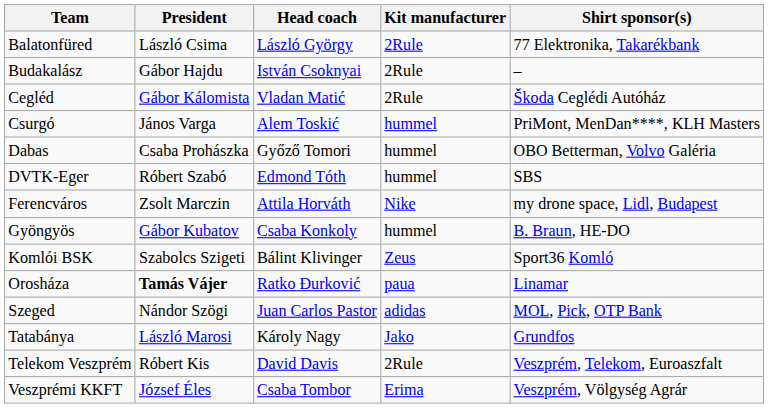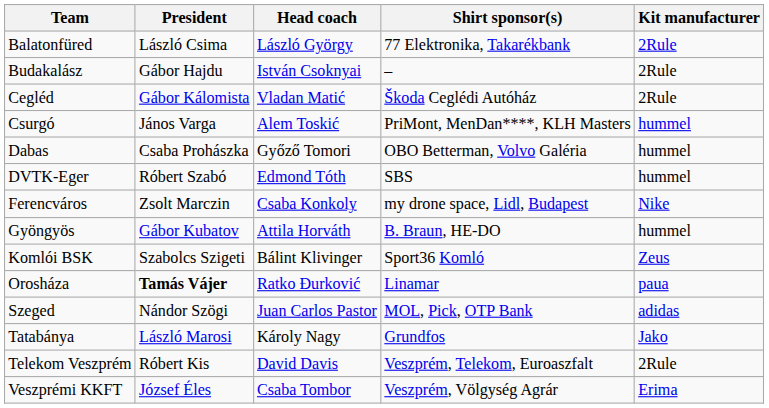 <table class="wikitable sortable" left; style="font-size:95%;">
 <tr>
 <th>Team</th>
 <th>President</th>
 <th>Head coach</th>
+<th>Shirt sponsor(s)</th>
 <th>Kit manufacturer</th>
-<th>Shirt sponsor(s)</th>
 </tr>
 <tr>
 <td> Balatonfüred</td>
 <td>László Csima</td>
 <td> <a href='#'>László György</a></td>
+<td>77 Elektronika, <a href='#'>Takarékbank</a></td>
 <td><a href='#'>2Rule</a></td>
-<td>77 Elektronika, <a href='#'>Takarékbank</a></td>
 </tr>
 <tr>
 <td> Budakalász</td>
 <td>Gábor Hajdu</td>
 <td> <a href='#'>István Csoknyai</a></td>
+<td>–</td>
 <td>2Rule</td>
-<td>–</td>
 </tr>
 <tr>
 <td> Cegléd</td>
 <td><a href='#'>Gábor Kálomista</a></td>
 <td> <a href='#'>Vladan Matić</a></td>
+<td><a href='#'>Škoda</a> Ceglédi Autóház</td>
 <td>2Rule</td>
-<td><a href='#'>Škoda</a> Ceglédi Autóház</td>
 </tr>
 <tr>
 <td> Csurgó</td>
 <td>János Varga</td>
 <td> <a href='#'>Alem Toskić</a></td>
+<td>PriMont, MenDan****, KLH Masters</td>
 <td><a href='#'>hummel</a></td>
-<td>PriMont, MenDan****, KLH Masters</td>
 </tr>
 <tr>
 <td> Dabas</td>
 <td>Csaba Prohászka</td>
 <td> Győző Tomori</td>
+<td>OBO Betterman, <a href='#'>Volvo</a> Galéria</td>
 <td>hummel</td>
-<td>OBO Betterman, <a href='#'>Volvo</a> Galéria</td>
 </tr>
 <tr>
 <td> DVTK-Eger</td>
 <td>Róbert Szabó</td>
 <td> <a href='#'>Edmond Tóth</a></td>
+<td>SBS</td>
 <td>hummel</td>
-<td>SBS</td>
 </tr>
 <tr>
 <td> Ferencváros</td>
 <td>Zsolt Marczin</td>
-<td> <a href='#'>Attila Horváth</a></td>
+<td> <a href='#'>Csaba Konkoly</a></td>
+<td>my drone space, <a href='#'>Lidl</a>, <a href='#'>Budapest</a></td>
 <td><a href='#'>Nike</a></td>
-<td>my drone space, <a href='#'>Lidl</a>, <a href='#'>Budapest</a></td>
 </tr>
 <tr>
 <td> Gyöngyös</td>
 <td><a href='#'>Gábor Kubatov</a></td>
-<td> <a href='#'>Csaba Konkoly</a></td>
+<td> <a href='#'>Attila Horváth</a></td>
+<td><a href='#'>B. Braun</a>, HE-DO</td>
 <td>hummel</td>
-<td><a href='#'>B. Braun</a>, HE-DO</td>
 </tr>
 <tr>
 <td> Komlói BSK</td>
 <td>Szabolcs Szigeti</td>
 <td> Bálint Klivinger</td>
+<td>Sport36 <a href='#'>Komló</a></td>
 <td><a href='#'>Zeus</a></td>
-<td>Sport36 <a href='#'>Komló</a></td>
 </tr>
 <tr>
 <td> Orosháza</td>
 <td><strong>Tamás Vájer</strong></td>
 <td> <a href='#'>Ratko Đurković</a></td>
+<td><a href='#'>Linamar</a></td>
 <td><a href='#'>paua</a></td>
-<td><a href='#'>Linamar</a></td>
 </tr>
 <tr>
 <td> Szeged</td>
 <td>Nándor Szögi</td>
 <td> <a href='#'>Juan Carlos Pastor</a></td>
+<td><a href='#'>MOL</a>, <a href='#'>Pick</a>, <a href='#'>OTP Bank</a></td>
 <td><a href='#'>adidas</a></td>
-<td><a href='#'>MOL</a>, <a href='#'>Pick</a>, <a href='#'>OTP Bank</a></td>
 </tr>
 <tr>
 <td> Tatabánya</td>
 <td><a href='#'>László Marosi</a></td>
 <td> Károly Nagy</td>
+<td><a href='#'>Grundfos</a></td>
 <td><a href='#'>Jako</a></td>
-<td><a href='#'>Grundfos</a></td>
 </tr>
 <tr>
 <td> Telekom Veszprém</td>
 <td>Róbert Kis</td>
 <td> <a href='#'>David Davis</a></td>
+<td><a href='#'>Veszprém</a>, <a href='#'>Telekom</a>, Euroaszfalt</td>
 <td>2Rule</td>
-<td><a href='#'>Veszprém</a>, <a href='#'>Telekom</a>, Euroaszfalt</td>
 </tr>
 <tr>
 <td> Veszprémi KKFT</td>
 <td><a href='#'>József Éles</a></td>
 <td> <a href='#'>Csaba Tombor</a></td>
+<td><a href='#'>Veszprém</a>, Völgység Agrár</td>
 <td><a href='#'>Erima</a></td>
-<td><a href='#'>Veszprém</a>, Völgység Agrár</td>
 </tr>
 </table>
